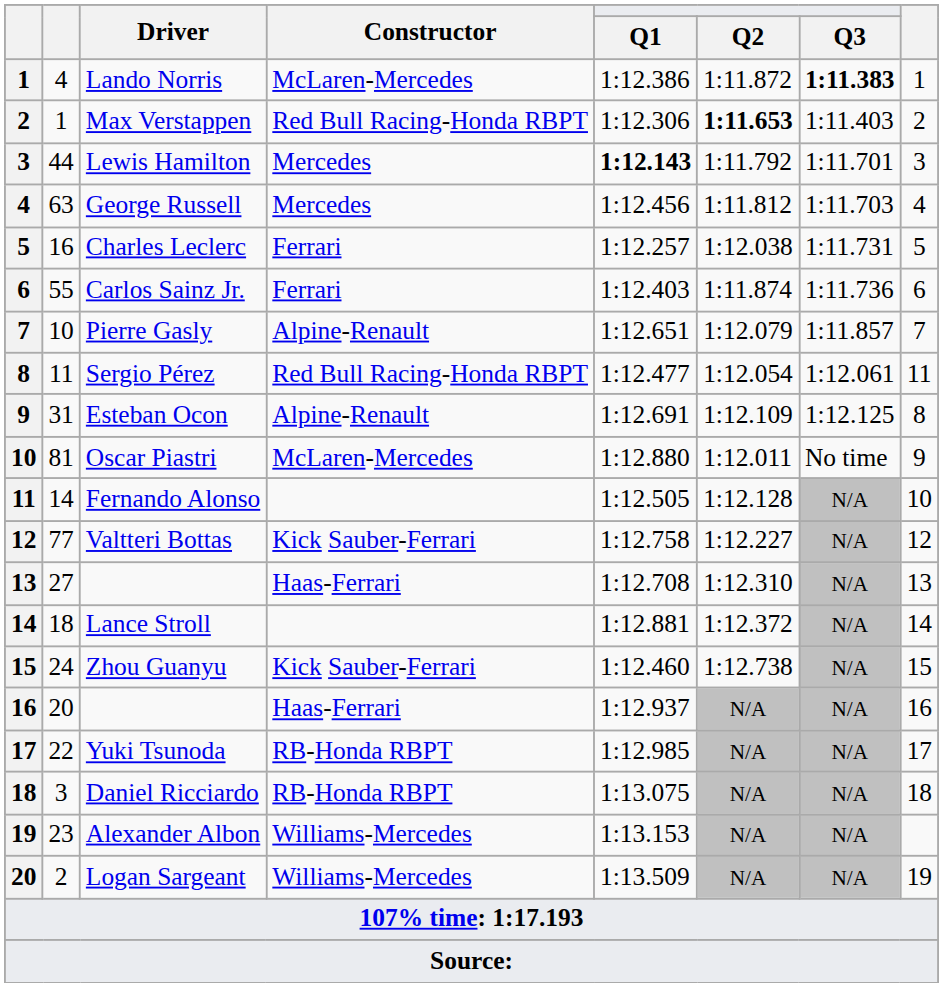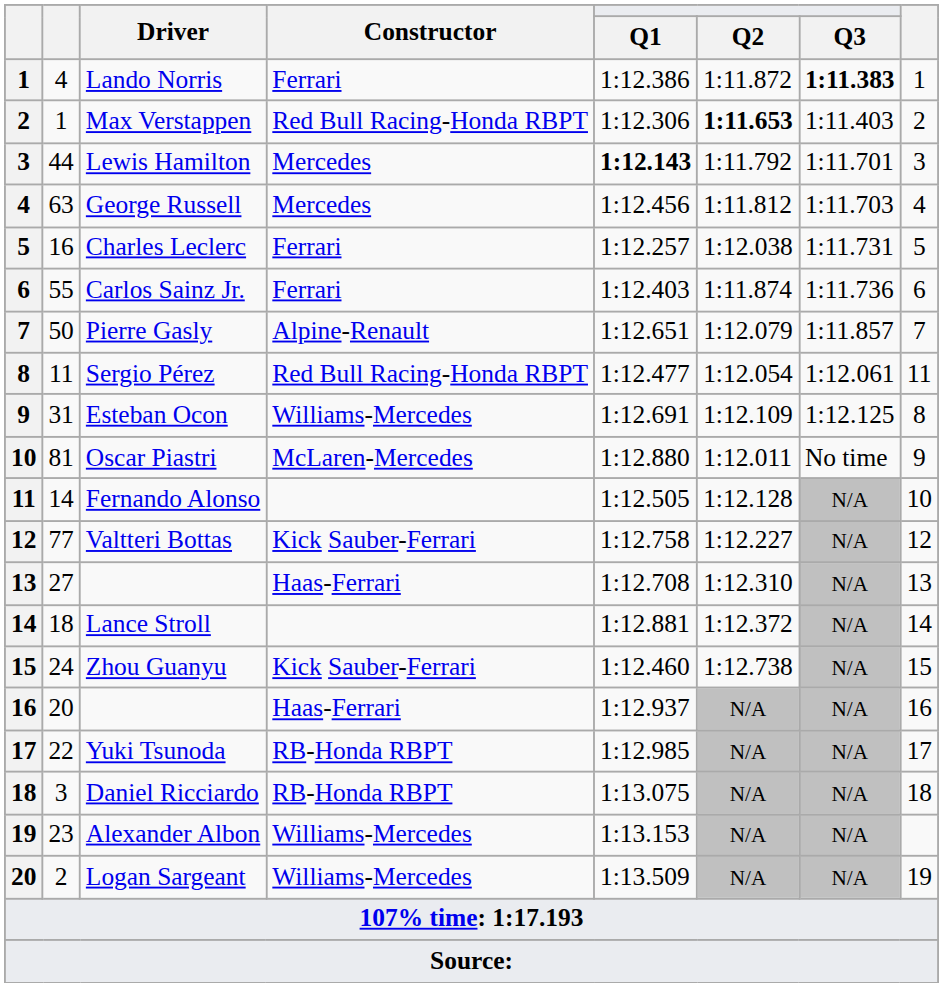 <table class="wikitable sortable" style="font-size: 85%;">
 <tr>
 <th rowspan="2"></th>
 <th rowspan="2"></th>
 <th rowspan="2">Driver</th>
 <th rowspan="2">Constructor</th>
 <th colspan="3" style="background:#eaecf0; text-align:center;"></th>
 <th rowspan="2"></th>
 </tr>
 <tr>
 <th scope="col">Q1</th>
 <th scope="col">Q2</th>
 <th scope="col">Q3</th>
 </tr>
 <tr>
 <th scope="row">1</th>
 <td align="center">4</td>
 <td data-sort-value="nor"> <a href='#'>Lando Norris</a></td>
-<td><a href='#'>McLaren</a>-<a href='#'>Mercedes</a></td>
+<td><a href='#'>Ferrari</a></td>
 <td>1:12.386</td>
 <td>1:11.872</td>
 <td><strong>1:11.383</strong></td>
 <td align="center">1</td>
 </tr>
 <tr>
 <th scope="row">2</th>
 <td align="center">1</td>
 <td data-sort-value="ver"> <a href='#'>Max Verstappen</a></td>
 <td><a href='#'>Red Bull Racing</a>-<a href='#'>Honda RBPT</a></td>
 <td>1:12.306</td>
 <td><strong>1:11.653</strong></td>
 <td>1:11.403</td>
 <td align="center">2</td>
 </tr>
 <tr>
 <th scope="row">3</th>
 <td align="center">44</td>
 <td data-sort-value="ham"> <a href='#'>Lewis Hamilton</a></td>
 <td><a href='#'>Mercedes</a></td>
 <td><strong>1:12.143</strong></td>
 <td>1:11.792</td>
 <td>1:11.701</td>
 <td align="center">3</td>
 </tr>
 <tr>
 <th scope="row">4</th>
 <td align="center">63</td>
 <td data-sort-value="rus"> <a href='#'>George Russell</a></td>
 <td><a href='#'>Mercedes</a></td>
 <td>1:12.456</td>
 <td>1:11.812</td>
 <td>1:11.703</td>
 <td align="center">4</td>
 </tr>
 <tr>
 <th scope="row">5</th>
 <td align="center">16</td>
 <td data-sort-value="lec"> <a href='#'>Charles Leclerc</a></td>
 <td><a href='#'>Ferrari</a></td>
 <td>1:12.257</td>
 <td>1:12.038</td>
 <td>1:11.731</td>
 <td align="center">5</td>
 </tr>
 <tr>
 <th scope="row">6</th>
 <td align="center">55</td>
 <td data-sort-value="sai"> <a href='#'>Carlos Sainz Jr.</a></td>
 <td><a href='#'>Ferrari</a></td>
 <td>1:12.403</td>
 <td>1:11.874</td>
 <td>1:11.736</td>
 <td align="center">6</td>
 </tr>
 <tr>
 <th scope="row">7</th>
-<td align="center">10</td>
+<td align="center">50</td>
 <td data-sort-value="gas"> <a href='#'>Pierre Gasly</a></td>
 <td><a href='#'>Alpine</a>-<a href='#'>Renault</a></td>
 <td>1:12.651</td>
 <td>1:12.079</td>
 <td>1:11.857</td>
 <td align="center">7</td>
 </tr>
 <tr>
 <th scope="row">8</th>
 <td align="center">11</td>
 <td data-sort-value="per"> <a href='#'>Sergio Pérez</a></td>
 <td><a href='#'>Red Bull Racing</a>-<a href='#'>Honda RBPT</a></td>
 <td>1:12.477</td>
 <td>1:12.054</td>
 <td>1:12.061</td>
 <td align="center" data-sort-value="11">11</td>
 </tr>
 <tr>
 <th scope="row">9</th>
 <td align="center">31</td>
 <td data-sort-value="oco"> <a href='#'>Esteban Ocon</a></td>
-<td><a href='#'>Alpine</a>-<a href='#'>Renault</a></td>
+<td><a href='#'>Williams</a>-<a href='#'>Mercedes</a></td>
 <td>1:12.691</td>
 <td>1:12.109</td>
 <td>1:12.125</td>
 <td align="center">8</td>
 </tr>
 <tr>
 <th scope="row">10</th>
 <td align="center">81</td>
 <td data-sort-value="pia"> <a href='#'>Oscar Piastri</a></td>
 <td><a href='#'>McLaren</a>-<a href='#'>Mercedes</a></td>
 <td>1:12.880</td>
 <td>1:12.011</td>
 <td data-sort-value="2:00">No time</td>
 <td align="center">9</td>
 </tr>
 <tr>
 <th scope="row">11</th>
 <td align="center">14</td>
 <td data-sort-value="alo"> <a href='#'>Fernando Alonso</a></td>
 <td></td>
 <td>1:12.505</td>
 <td>1:12.128</td>
 <td data-sort-value="11" align="center" style="background: silver"><small>N/A</small></td>
 <td align="center">10</td>
 </tr>
 <tr>
 <th scope="row">12</th>
 <td align="center">77</td>
 <td data-sort-value="bot"> <a href='#'>Valtteri Bottas</a></td>
 <td><a href='#'>Kick</a> <a href='#'>Sauber</a>-<a href='#'>Ferrari</a></td>
 <td>1:12.758</td>
 <td>1:12.227</td>
 <td data-sort-value="12" align="center" style="background: silver"><small>N/A</small></td>
 <td align="center">12</td>
 </tr>
 <tr>
 <th scope="row">13</th>
 <td align="center">27</td>
 <td data-sort-value="hul"></td>
 <td><a href='#'>Haas</a>-<a href='#'>Ferrari</a></td>
 <td>1:12.708</td>
 <td>1:12.310</td>
 <td data-sort-value="13" align="center" style="background: silver"><small>N/A</small></td>
 <td align="center">13</td>
 </tr>
 <tr>
 <th scope="row">14</th>
 <td align="center">18</td>
 <td data-sort-value="str"> <a href='#'>Lance Stroll</a></td>
 <td></td>
 <td>1:12.881</td>
 <td>1:12.372</td>
 <td data-sort-value="14" align="center" style="background: silver"><small>N/A</small></td>
 <td align="center">14</td>
 </tr>
 <tr>
 <th scope="row">15</th>
 <td align="center">24</td>
 <td data-sort-value="zho"> <a href='#'>Zhou Guanyu</a></td>
 <td><a href='#'>Kick</a> <a href='#'>Sauber</a>-<a href='#'>Ferrari</a></td>
 <td>1:12.460</td>
 <td>1:12.738</td>
 <td data-sort-value="15" align="center" style="background: silver"><small>N/A</small></td>
 <td align="center">15</td>
 </tr>
 <tr>
 <th scope="row">16</th>
 <td align="center">20</td>
 <td data-sort-value="mAG"></td>
 <td><a href='#'>Haas</a>-<a href='#'>Ferrari</a></td>
 <td>1:12.937</td>
 <td data-sort-value="16" align="center" style="background: silver"><small>N/A</small></td>
 <td data-sort-value="16" align="center" style="background: silver"><small>N/A</small></td>
 <td align="center">16</td>
 </tr>
 <tr>
 <th scope="row">17</th>
 <td align="center">22</td>
 <td data-sort-value="tsu"> <a href='#'>Yuki Tsunoda</a></td>
 <td><a href='#'>RB</a>-<a href='#'>Honda RBPT</a></td>
 <td>1:12.985</td>
 <td data-sort-value="17" align="center" style="background: silver"><small>N/A</small></td>
 <td data-sort-value="17" align="center" style="background: silver"><small>N/A</small></td>
 <td align="center">17</td>
 </tr>
 <tr>
 <th scope="row">18</th>
 <td align="center">3</td>
 <td data-sort-value="ric"> <a href='#'>Daniel Ricciardo</a></td>
 <td><a href='#'>RB</a>-<a href='#'>Honda RBPT</a></td>
 <td>1:13.075</td>
 <td data-sort-value="18" align="center" style="background: silver"><small>N/A</small></td>
 <td data-sort-value="18" align="center" style="background: silver"><small>N/A</small></td>
 <td align="center">18</td>
 </tr>
 <tr>
 <th scope="row">19</th>
 <td align="center">23</td>
 <td data-sort-value="alb"> <a href='#'>Alexander Albon</a></td>
 <td><a href='#'>Williams</a>-<a href='#'>Mercedes</a></td>
 <td>1:13.153</td>
 <td data-sort-value="19" align="center" style="background: silver"><small>N/A</small></td>
 <td data-sort-value="19" align="center" style="background: silver"><small>N/A</small></td>
 <td align="center" data-sort-value="20"></td>
 </tr>
 <tr>
 <th scope="row">20</th>
 <td align="center">2</td>
 <td data-sort-value="sar"> <a href='#'>Logan Sargeant</a></td>
 <td><a href='#'>Williams</a>-<a href='#'>Mercedes</a></td>
 <td>1:13.509</td>
 <td data-sort-value="20" align="center" style="background: silver"><small>N/A</small></td>
 <td data-sort-value="20" align="center" style="background: silver"><small>N/A</small></td>
 <td align="center" data-sort-value="19">19</td>
 </tr>
 <tr class="sortbottom">
 <td colspan="8" style="background-color:#eaecf0;text-align:center"><strong><a href='#'>107% time</a>: 1:17.193</strong></td>
 </tr>
 <tr class="sortbottom">
 <td colspan="8" style="background-color:#eaecf0;text-align:center"><strong>Source:</strong></td>
 </tr>
 </table>
